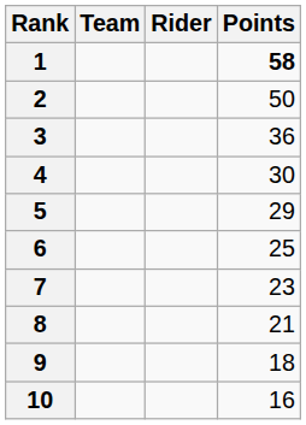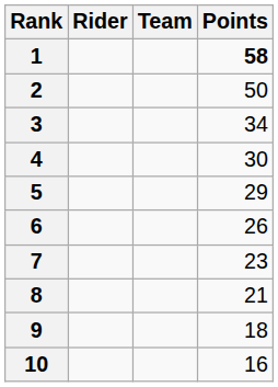 <table class="wikitable" margin-bottom:0;">
 <tr>
 <th scope="col">Rank</th>
+<th scope="col">Rider</th>
 <th scope="col">Team</th>
-<th scope="col">Rider</th>
 <th scope="col">Points</th>
 </tr>
 <tr>
 <th scope="row">1</th>
+<td> </td>
 <td></td>
-<td> </td>
 <td align="right"><strong>58</strong></td>
 </tr>
 <tr>
 <th scope="row">2</th>
 <td></td>
 <td></td>
 <td align="right">50</td>
 </tr>
 <tr>
 <th scope="row">3</th>
 <td></td>
 <td></td>
-<td align="right">36</td>
+<td align="right">34</td>
 </tr>
 <tr>
 <th scope="row">4</th>
 <td></td>
 <td></td>
 <td align="right">30</td>
 </tr>
 <tr>
 <th scope="row">5</th>
 <td></td>
 <td></td>
 <td align="right">29</td>
 </tr>
 <tr>
 <th scope="row">6</th>
 <td></td>
 <td></td>
-<td align="right">25</td>
+<td align="right">26</td>
 </tr>
 <tr>
 <th scope="row">7</th>
 <td></td>
 <td></td>
 <td align="right">23</td>
 </tr>
 <tr>
 <th scope="row">8</th>
 <td></td>
 <td></td>
 <td align="right">21</td>
 </tr>
 <tr>
 <th scope="row">9</th>
+<td> </td>
 <td></td>
-<td> </td>
 <td align="right">18</td>
 </tr>
 <tr>
 <th scope="row">10</th>
 <td></td>
 <td></td>
 <td align="right">16</td>
 </tr>
 </table>
